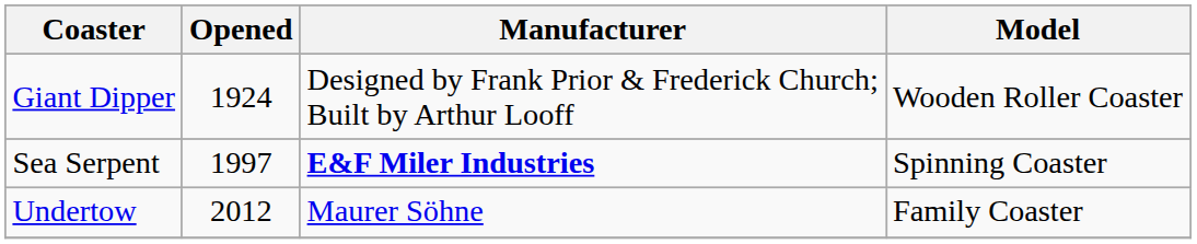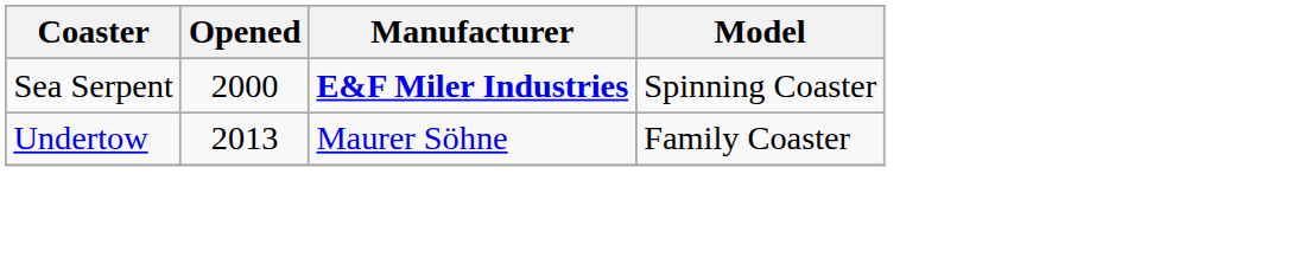 <table class="wikitable sortable">
 <tr>
 <th>Coaster</th>
 <th>Opened</th>
 <th>Manufacturer</th>
 <th>Model</th>
 </tr>
 <tr>
-<td><a href='#'>Giant Dipper</a></td>
-<td style="text-align:center">1924</td>
-<td>Designed by Frank Prior & Frederick Church;<br> Built by Arthur Looff</td>
-<td>Wooden Roller Coaster</td>
-</tr>
-<tr>
 <td>Sea Serpent</td>
-<td style="text-align:center">1997</td>
+<td style="text-align:center">2000</td>
 <td><strong><a href='#'>E&F Miler Industries</a></strong></td>
 <td>Spinning Coaster</td>
 </tr>
 <tr>
 <td><a href='#'>Undertow</a></td>
-<td style="text-align:center">2012</td>
+<td style="text-align:center">2013</td>
 <td><a href='#'>Maurer Söhne</a></td>
 <td>Family Coaster</td>
 </tr>
 <tr>
 </tr>
 </table>
